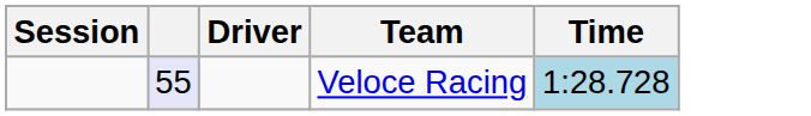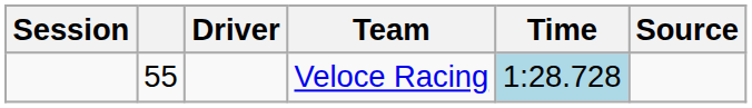 <table class="wikitable" style="font-size: 85%">
 <tr>
 <th>Session</th>
 <th></th>
 <th>Driver</th>
 <th>Team</th>
 <th>Time</th>
+<th>Source</th>
 </tr>
 <tr>
 <td></td>
-<td align=center style="background: lavender;">55</td>
+<td align=center>55</td>
 <td></td>
 <td><a href='#'>Veloce Racing</a></td>
 <td style="background: lightblue;">1:28.728</td>
+<td align=center></td>
 </tr>
 </table>
